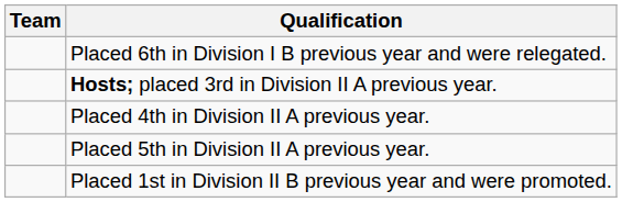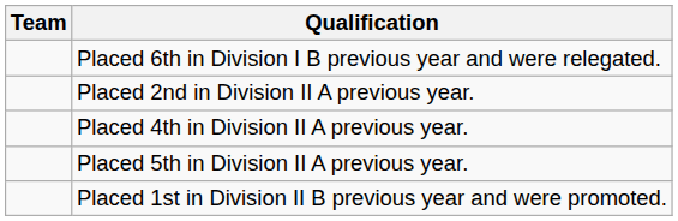 <table class="wikitable">
 <tr>
 <th>Team</th>
 <th>Qualification</th>
 </tr>
 <tr>
 <td></td>
 <td>Placed 6th in Division I B previous year and were relegated.</td>
 </tr>
 <tr>
 <td></td>
-<td><strong>Hosts;</strong> placed 3rd in Division II A previous year.</td>
+<td>Placed 2nd in Division II A previous year.</td>
 </tr>
 <tr>
 <td></td>
 <td>Placed 4th in Division II A previous year.</td>
 </tr>
 <tr>
 <td></td>
 <td>Placed 5th in Division II A previous year.</td>
 </tr>
 <tr>
 <td></td>
 <td>Placed 1st in Division II B previous year and were promoted.</td>
 </tr>
 </table>
